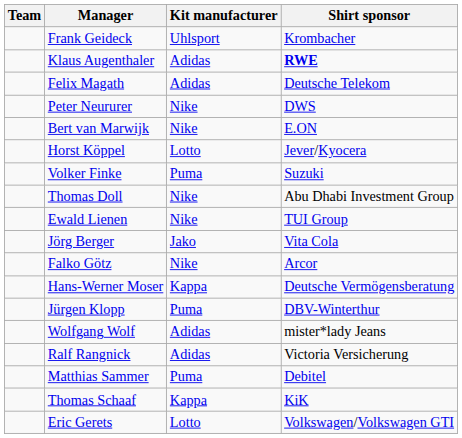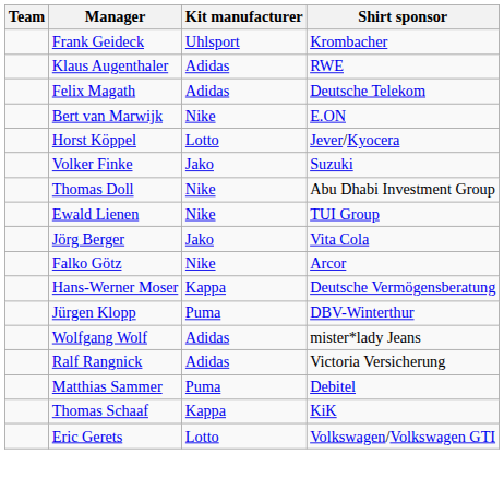 <table class="wikitable sortable">
 <tr>
 <th>Team</th>
 <th>Manager</th>
 <th>Kit manufacturer</th>
 <th>Shirt sponsor</th>
 </tr>
 <tr>
 <td data-sort-value="Augsburg"></td>
 <td data-sort-value="Thorup, Jess"> <a href='#'>Frank Geideck</a></td>
 <td><a href='#'>Uhlsport</a></td>
 <td><a href='#'>Krombacher</a></td>
 </tr>
 <tr>
 <td data-sort-value="Berlin, Union"></td>
 <td data-sort-value="Bjelica, Nenad"> <a href='#'>Klaus Augenthaler</a></td>
 <td><a href='#'>Adidas</a></td>
-<td><strong><a href='#'>RWE</a></strong></td>
+<td><a href='#'>RWE</a></td>
 </tr>
 <tr>
 <td data-sort-value="Bochum"></td>
 <td data-sort-value="Letsch, Thomas"> <a href='#'>Felix Magath</a></td>
 <td><a href='#'>Adidas</a></td>
 <td><a href='#'>Deutsche Telekom</a></td>
-</tr>
-<tr>
-<td data-sort-value="Dortmund"></td>
-<td data-sort-value="Terzic, Edin"> <a href='#'>Peter Neururer</a></td>
-<td><a href='#'>Nike</a></td>
-<td><a href='#'>DWS</a></td>
 </tr>
 <tr>
 <td data-sort-value="Bremen"></td>
 <td data-sort-value="Werner, Ole"> <a href='#'>Bert van Marwijk</a></td>
 <td><a href='#'>Nike</a></td>
 <td><a href='#'>E.ON</a></td>
 </tr>
 <tr>
 <td data-sort-value="Darmstadt"></td>
 <td data-sort-value="Lieberknecht, Torsten"> <a href='#'>Horst Köppel</a></td>
 <td><a href='#'>Lotto</a></td>
 <td><a href='#'>Jever</a>/<a href='#'>Kyocera</a></td>
 </tr>
 <tr>
 <td data-sort-value="Leipzig"></td>
 <td data-sort-value="Tedesco, Domenico"> <a href='#'>Volker Finke</a></td>
-<td><a href='#'>Puma</a></td>
+<td><a href='#'>Jako</a></td>
 <td><a href='#'>Suzuki</a></td>
 </tr>
 <tr>
 <td data-sort-value="Freiburg"></td>
 <td data-sort-value="Streich, Christian"> <a href='#'>Thomas Doll</a></td>
 <td><a href='#'>Nike</a></td>
 <td>Abu Dhabi Investment Group</td>
 </tr>
 <tr>
 <td data-sort-value="Heidenheim"></td>
 <td data-sort-value="Schmidt, Frank"> <a href='#'>Ewald Lienen</a></td>
 <td><a href='#'>Nike</a></td>
 <td><a href='#'>TUI Group</a></td>
 </tr>
 <tr>
 <td data-sort-value="Frankfurt"></td>
 <td data-sort-value="Toppmoller, Dino"> <a href='#'>Jörg Berger</a></td>
 <td><a href='#'>Jako</a></td>
 <td><a href='#'>Vita Cola</a></td>
 </tr>
 <tr>
 <td data-sort-value="Hoffenheim"></td>
 <td data-sort-value="Matarazzo, Pellegrino"> <a href='#'>Falko Götz</a></td>
 <td><a href='#'>Nike</a></td>
 <td><a href='#'>Arcor</a></td>
 </tr>
 <tr>
 <td data-sort-value="Koln"></td>
 <td data-sort-value="TBD"> <a href='#'>Hans-Werner Moser</a></td>
 <td><a href='#'>Kappa</a></td>
 <td><a href='#'>Deutsche Vermögensberatung</a></td>
 </tr>
 <tr>
 <td data-sort-value="Leverkusen"></td>
 <td data-sort-value="Alonso, Xabi"> <a href='#'>Jürgen Klopp</a></td>
 <td><a href='#'>Puma</a></td>
 <td><a href='#'>DBV-Winterthur</a></td>
 </tr>
 <tr>
 <td data-sort-value="Mainz"></td>
 <td data-sort-value="Siewert, Jan"> <a href='#'>Wolfgang Wolf</a></td>
 <td><a href='#'>Adidas</a></td>
 <td>mister*lady Jeans</td>
 </tr>
 <tr>
 <td data-sort-value="Monchengladbach"></td>
 <td data-sort-value="Seoane, Gerardo"> <a href='#'>Ralf Rangnick</a></td>
 <td><a href='#'>Adidas</a></td>
 <td>Victoria Versicherung</td>
 </tr>
 <tr>
 <td data-sort-value="Munich"></td>
 <td data-sort-value="Tuchel, Thomas"> <a href='#'>Matthias Sammer</a></td>
 <td><a href='#'>Puma</a></td>
 <td><a href='#'>Debitel</a></td>
 </tr>
 <tr>
 <td data-sort-value="Stuttgart"></td>
 <td data-sort-value="Hoeneß, Sebastian"> <a href='#'>Thomas Schaaf</a></td>
 <td><a href='#'>Kappa</a></td>
 <td><a href='#'>KiK</a></td>
 </tr>
 <tr>
 <td data-sort-value="Wolfsburg"></td>
 <td data-sort-value="Kovac, Niko"> <a href='#'>Eric Gerets</a></td>
 <td><a href='#'>Lotto</a></td>
 <td><a href='#'>Volkswagen</a>/<a href='#'>Volkswagen GTI</a></td>
 </tr>
 </table>
